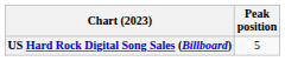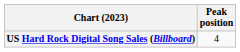 <table class="wikitable sortable plainrowheaders" style="text-align:center">
 <tr>
 <th scope="col">Chart (2023)</th>
 <th scope="col">Peak<br> position</th>
 </tr>
 <tr>
 <th scope="row">US <a href='#'>Hard Rock Digital Song Sales</a> (<em><a href='#'>Billboard</a></em>)</th>
-<td>5</td>
+<td>4</td>
 </tr>
 </table>
